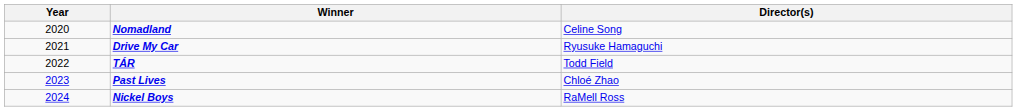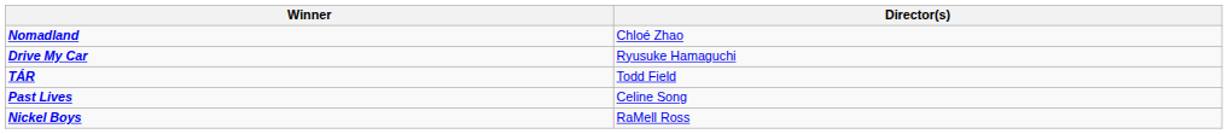 <table class="wikitable" width="95%" cellpadding="5">
 <tr>
-<th width="100"><strong>Year</strong></th>
 <th width="450"><strong>Winner</strong></th>
 <th width="450"><strong>Director(s)</strong></th>
 </tr>
 <tr>
-<td style="text-align:center;">2020</td>
 <td><strong><em><a href='#'>Nomadland</a></em></strong></td>
-<td><a href='#'>Celine Song</a></td>
+<td><a href='#'>Chloé Zhao</a></td>
 </tr>
 <tr>
-<td style="text-align:center;">2021</td>
 <td><strong><em><a href='#'>Drive My Car</a></em></strong></td>
 <td><a href='#'>Ryusuke Hamaguchi</a></td>
 </tr>
 <tr>
-<td style="text-align:center;">2022</td>
 <td><strong><em><a href='#'>TÁR</a></em></strong></td>
 <td><a href='#'>Todd Field</a></td>
 </tr>
 <tr>
-<td style="text-align:center;"><a href='#'>2023</a></td>
 <td><strong><em><a href='#'>Past Lives</a></em></strong></td>
-<td><a href='#'>Chloé Zhao</a></td>
+<td><a href='#'>Celine Song</a></td>
 </tr>
 <tr>
-<td style="text-align:center;"><a href='#'>2024</a></td>
 <td><strong><em><a href='#'>Nickel Boys</a></em></strong></td>
 <td><a href='#'>RaMell Ross</a></td>
 </tr>
 </table>
